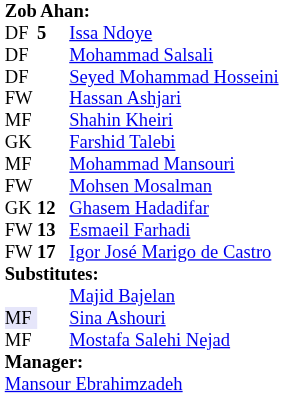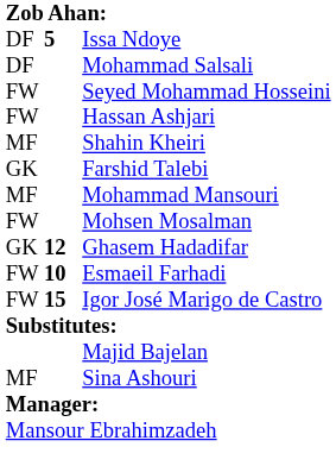 <table style="font-size: 90%" cellspacing="0" cellpadding="0" align=center>
 <tr>
 <td colspan="4"><strong>Zob Ahan:</strong></td>
 </tr>
 <tr>
 <th width=25></th>
 <th width=25></th>
 </tr>
 <tr>
 <td>DF</td>
 <td><strong>5</strong></td>
 <td> <a href='#'>Issa Ndoye</a></td>
 </tr>
 <tr>
 <td>DF</td>
 <td></td>
 <td> <a href='#'>Mohammad Salsali</a></td>
 <td></td>
 <td></td>
 </tr>
 <tr>
-<td>DF</td>
+<td>FW</td>
 <td></td>
 <td> <a href='#'>Seyed Mohammad Hosseini</a></td>
 </tr>
 <tr>
 <td>FW</td>
 <td></td>
 <td> <a href='#'>Hassan Ashjari</a></td>
 </tr>
 <tr>
 <td>MF</td>
 <td></td>
 <td> <a href='#'>Shahin Kheiri</a></td>
 <td></td>
 </tr>
 <tr>
 <td>GK</td>
 <td></td>
 <td> <a href='#'>Farshid Talebi</a></td>
 </tr>
 <tr>
 <td>MF</td>
 <td></td>
 <td> <a href='#'>Mohammad Mansouri</a></td>
 </tr>
 <tr>
 <td>FW</td>
 <td></td>
 <td> <a href='#'>Mohsen Mosalman</a></td>
 <td></td>
 <td></td>
 <td></td>
 </tr>
 <tr>
 <td>GK</td>
 <td><strong>12</strong></td>
 <td> <a href='#'>Ghasem Hadadifar</a></td>
 <td></td>
 <td></td>
 <td></td>
 </tr>
 <tr>
 <td>FW</td>
-<td><strong>13</strong></td>
+<td><strong>10</strong></td>
 <td> <a href='#'>Esmaeil Farhadi</a></td>
 <td></td>
 <td></td>
 <td></td>
 </tr>
 <tr>
 <td>FW</td>
-<td><strong>17</strong></td>
+<td><strong>15</strong></td>
 <td> <a href='#'>Igor José Marigo de Castro</a></td>
 </tr>
 <tr>
 <td colspan=3><strong>Substitutes:</strong></td>
 </tr>
 <tr>
 <td></td>
 <td></td>
 <td> <a href='#'>Majid Bajelan</a></td>
 <td></td>
 <td></td>
 <td></td>
 </tr>
 <tr>
-<td style="background: lavender;">MF</td>
+<td>MF</td>
 <td></td>
 <td> <a href='#'>Sina Ashouri</a></td>
-<td></td>
-<td></td>
-<td></td>
-</tr>
-<tr>
-<td>MF</td>
-<td></td>
-<td> <a href='#'>Mostafa Salehi Nejad</a></td>
 <td></td>
 <td></td>
 <td></td>
 </tr>
 <tr>
 <td colspan=3><strong>Manager:</strong></td>
 </tr>
 <tr>
 <td colspan=4> <a href='#'>Mansour Ebrahimzadeh</a></td>
 </tr>
 </table>
